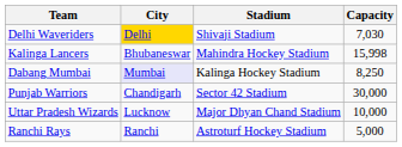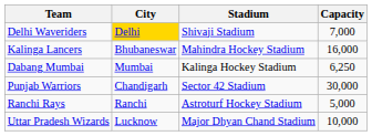 <table class="wikitable sortable" style="text-align: left;">
 <tr>
 <th>Team</th>
 <th>City</th>
 <th>Stadium</th>
 <th>Capacity</th>
 </tr>
 <tr>
 <td><a href='#'>Delhi Waveriders</a></td>
 <td style="background: gold;"><a href='#'>Delhi</a></td>
 <td><a href='#'>Shivaji Stadium</a></td>
-<td style="text-align:center;">7,030</td>
+<td style="text-align:center;">7,000</td>
 </tr>
 <tr>
 <td><a href='#'>Kalinga Lancers</a></td>
 <td><a href='#'>Bhubaneswar</a></td>
 <td><a href='#'>Mahindra Hockey Stadium</a></td>
-<td style="text-align:center;">15,998</td>
+<td style="text-align:center;">16,000</td>
 </tr>
 <tr>
 <td><a href='#'>Dabang Mumbai</a></td>
-<td style="background: lavender;"><a href='#'>Mumbai</a></td>
+<td><a href='#'>Mumbai</a></td>
 <td>Kalinga Hockey Stadium</td>
-<td style="text-align:center;">8,250</td>
+<td style="text-align:center;">6,250</td>
 </tr>
 <tr>
 <td><a href='#'>Punjab Warriors</a></td>
 <td><a href='#'>Chandigarh</a></td>
 <td><a href='#'>Sector 42 Stadium</a></td>
 <td style="text-align:center;">30,000</td>
 </tr>
 <tr>
+<td><a href='#'>Ranchi Rays</a></td>
+<td><a href='#'>Ranchi</a></td>
+<td><a href='#'>Astroturf Hockey Stadium</a></td>
+<td style="text-align:center;">5,000</td>
+</tr>
+<tr>
 <td><a href='#'>Uttar Pradesh Wizards</a></td>
 <td><a href='#'>Lucknow</a></td>
 <td><a href='#'>Major Dhyan Chand Stadium</a></td>
 <td style="text-align:center;">10,000</td>
 </tr>
-<tr>
-<td><a href='#'>Ranchi Rays</a></td>
-<td><a href='#'>Ranchi</a></td>
-<td><a href='#'>Astroturf Hockey Stadium</a></td>
-<td style="text-align:center;">5,000</td>
-</tr>
 </table>
